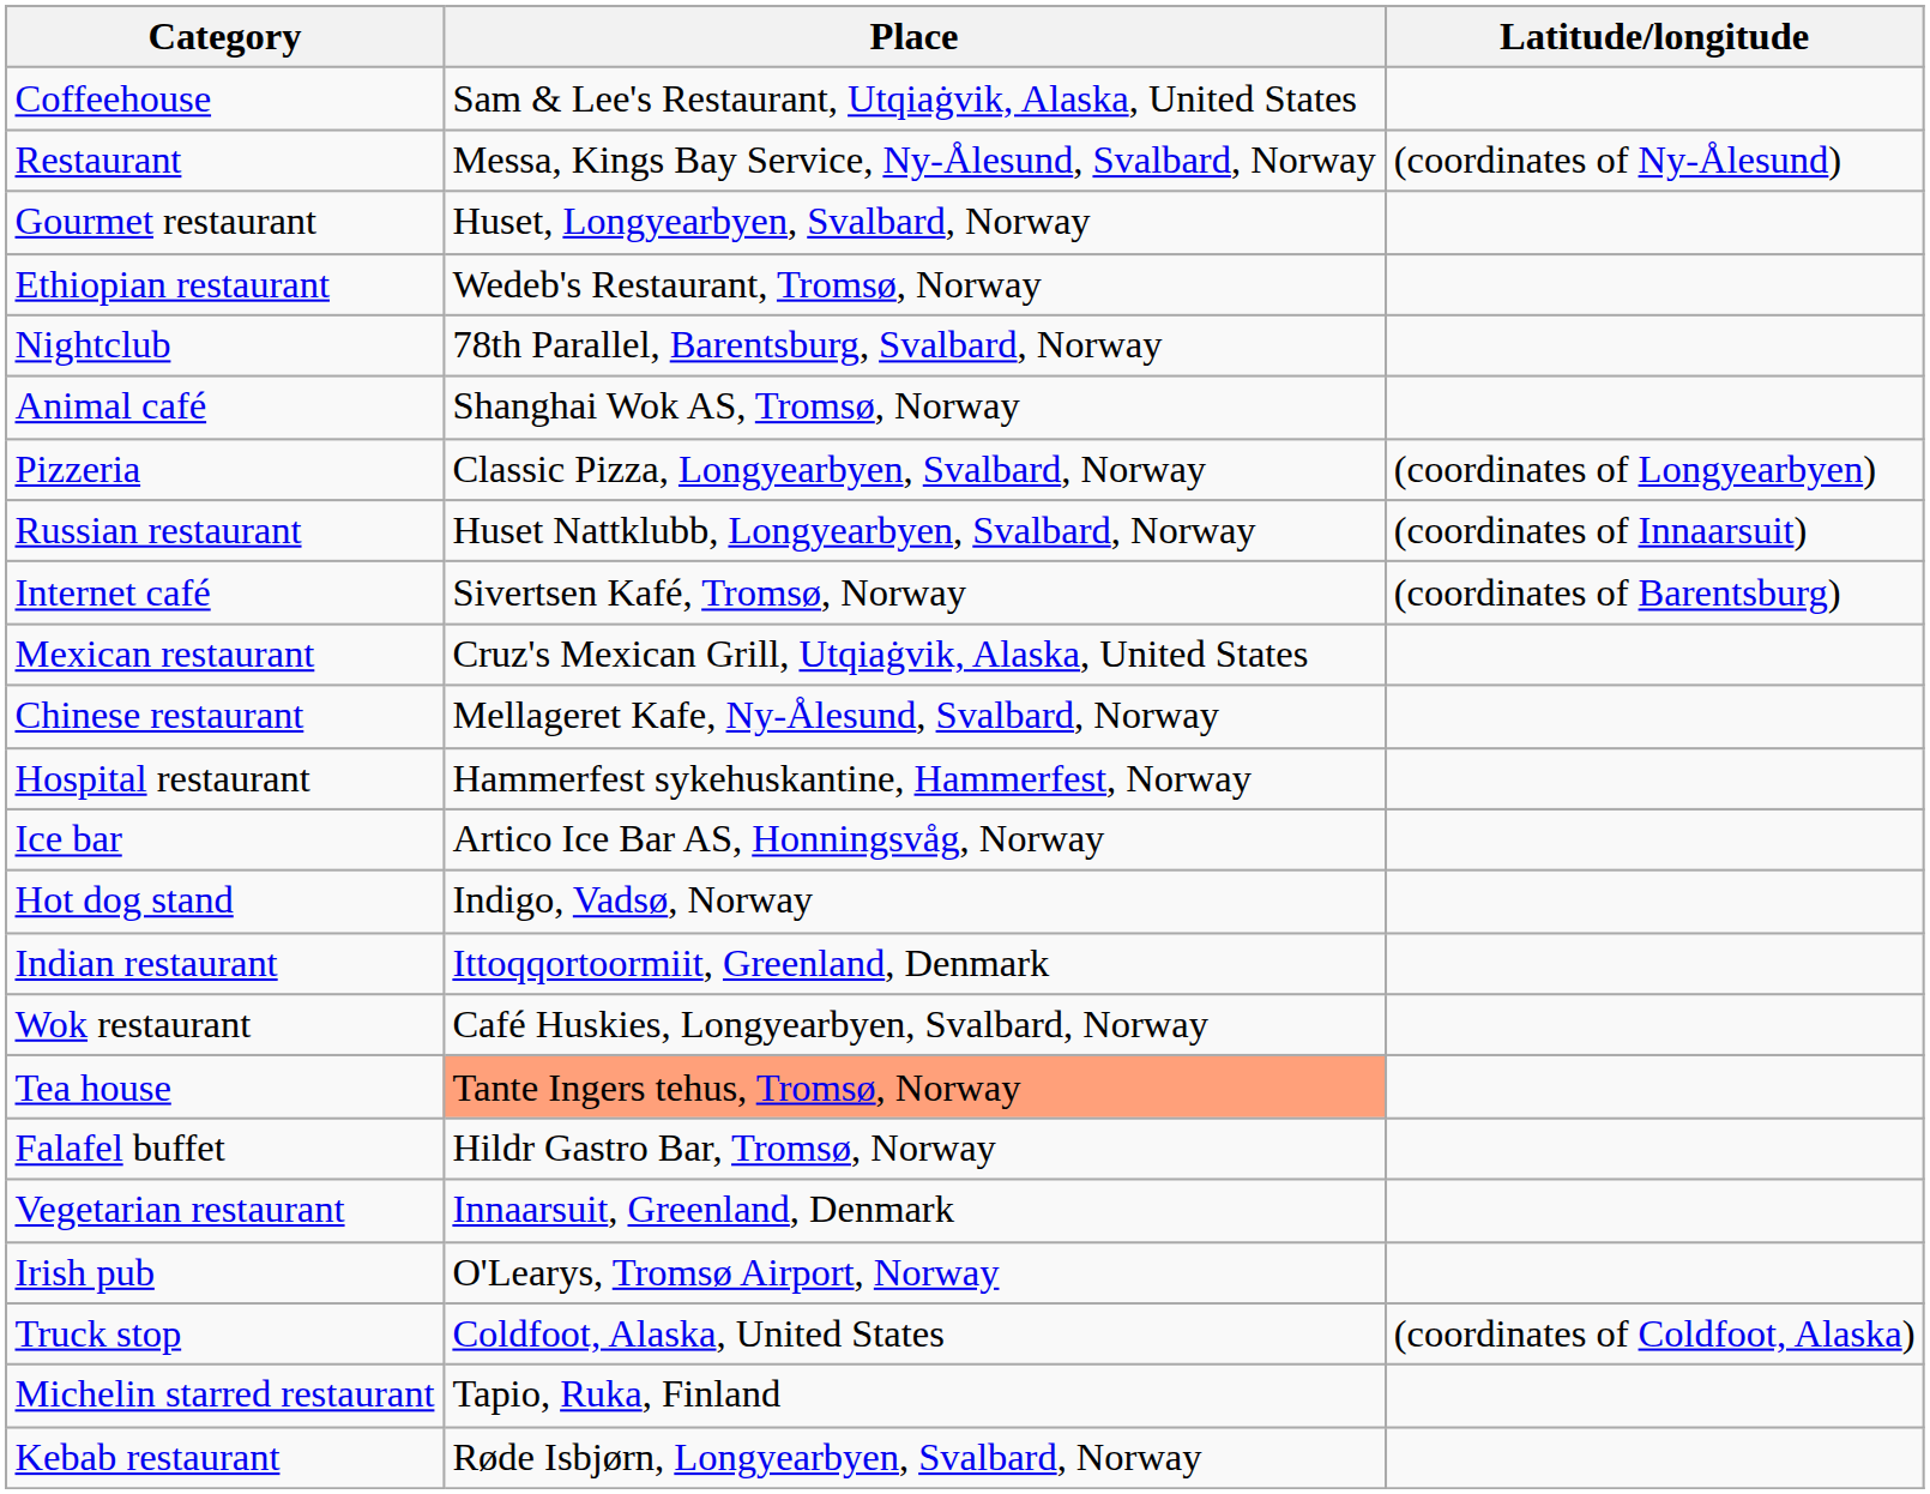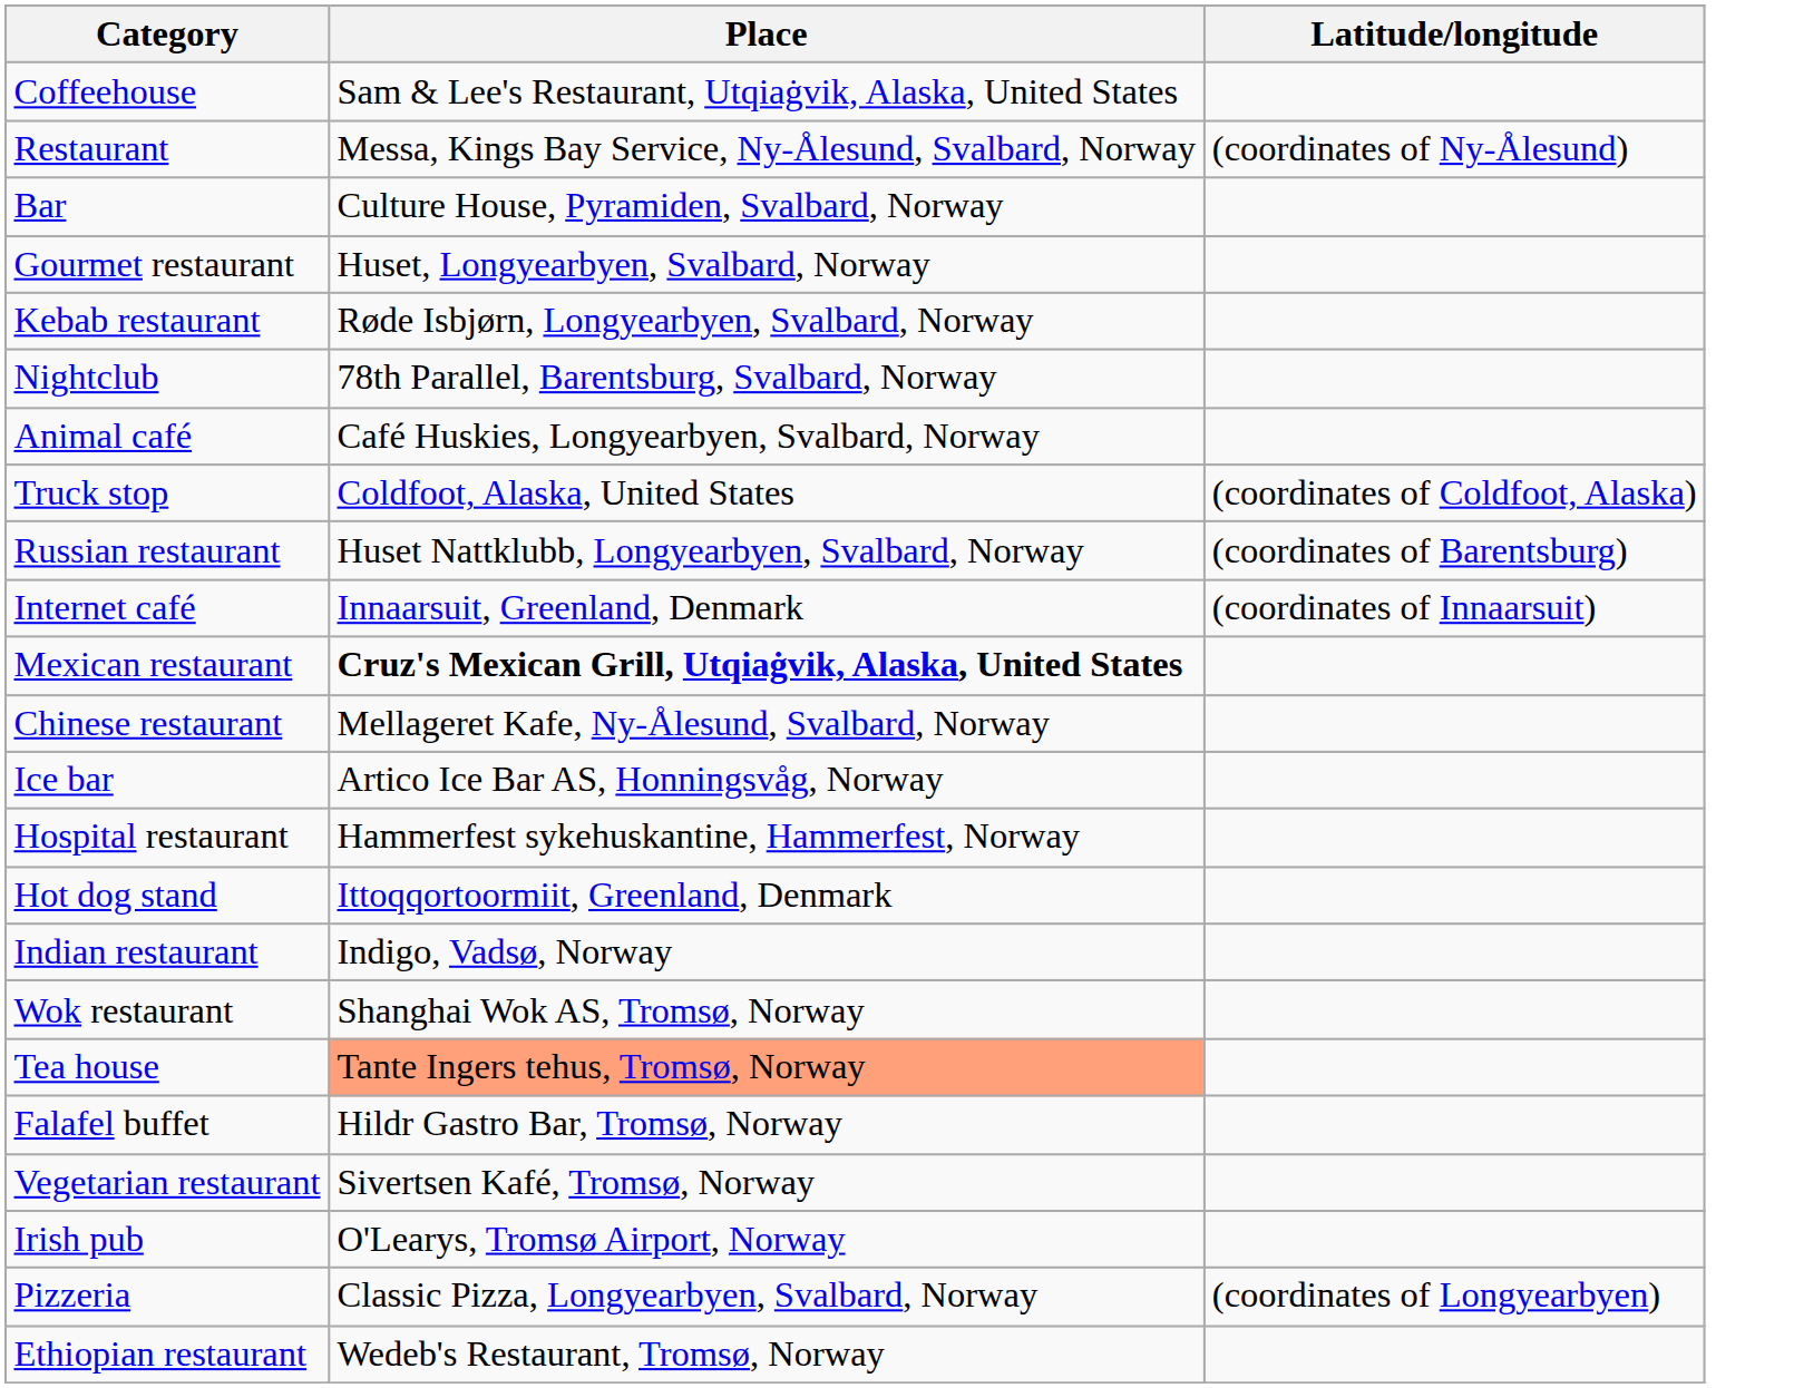 <table class="wikitable">
 <tr>
 <th>Category</th>
 <th>Place</th>
 <th>Latitude/longitude</th>
 </tr>
 <tr>
 <td><a href='#'>Coffeehouse</a></td>
 <td>Sam & Lee's Restaurant, <a href='#'>Utqiaġvik, Alaska</a>, United States</td>
 <td></td>
 </tr>
 <tr>
 <td><a href='#'>Restaurant</a></td>
 <td>Messa, Kings Bay Service, <a href='#'>Ny-Ålesund</a>, <a href='#'>Svalbard</a>, Norway</td>
 <td> (coordinates of <a href='#'>Ny-Ålesund</a>)</td>
 </tr>
 <tr>
+<td><a href='#'>Bar</a></td>
+<td>Culture House, <a href='#'>Pyramiden</a>, <a href='#'>Svalbard</a>, Norway</td>
+<td></td>
+</tr>
+<tr>
 <td><a href='#'>Gourmet</a> restaurant</td>
 <td>Huset, <a href='#'>Longyearbyen</a>, <a href='#'>Svalbard</a>, Norway</td>
 <td></td>
 </tr>
 <tr>
-<td><a href='#'>Ethiopian restaurant</a></td>
-<td>Wedeb's Restaurant, <a href='#'>Tromsø</a>, Norway</td>
+<td><a href='#'>Kebab restaurant</a></td>
+<td>Røde Isbjørn, <a href='#'>Longyearbyen</a>, <a href='#'>Svalbard</a>, Norway</td>
 <td></td>
 </tr>
 <tr>
 <td><a href='#'>Nightclub</a></td>
 <td>78th Parallel, <a href='#'>Barentsburg</a>, <a href='#'>Svalbard</a>, Norway</td>
 <td></td>
 </tr>
 <tr>
 <td><a href='#'>Animal café</a></td>
-<td>Shanghai Wok AS, <a href='#'>Tromsø</a>, Norway</td>
+<td>Café Huskies, Longyearbyen, Svalbard, Norway</td>
 <td></td>
 </tr>
 <tr>
-<td><a href='#'>Pizzeria</a></td>
-<td>Classic Pizza, <a href='#'>Longyearbyen</a>, <a href='#'>Svalbard</a>, Norway</td>
-<td> (coordinates of <a href='#'>Longyearbyen</a>)</td>
+<td><a href='#'>Truck stop</a></td>
+<td><a href='#'>Coldfoot, Alaska</a>, United States</td>
+<td> (coordinates of <a href='#'>Coldfoot, Alaska</a>)</td>
 </tr>
 <tr>
 <td><a href='#'>Russian restaurant</a></td>
 <td>Huset Nattklubb, <a href='#'>Longyearbyen</a>, <a href='#'>Svalbard</a>, Norway</td>
+<td> (coordinates of <a href='#'>Barentsburg</a>)</td>
+</tr>
+<tr>
+<td><a href='#'>Internet café</a></td>
+<td><a href='#'>Innaarsuit</a>, <a href='#'>Greenland</a>, Denmark</td>
 <td> (coordinates of <a href='#'>Innaarsuit</a>)</td>
 </tr>
 <tr>
-<td><a href='#'>Internet café</a></td>
-<td>Sivertsen Kafé, <a href='#'>Tromsø</a>, Norway</td>
-<td> (coordinates of <a href='#'>Barentsburg</a>)</td>
-</tr>
-<tr>
 <td><a href='#'>Mexican restaurant</a></td>
-<td>Cruz's Mexican Grill, <a href='#'>Utqiaġvik, Alaska</a>, United States</td>
+<td><strong>Cruz's Mexican Grill, <a href='#'>Utqiaġvik, Alaska</a>, United States</strong></td>
 <td></td>
 </tr>
 <tr>
 <td><a href='#'>Chinese restaurant</a></td>
 <td>Mellageret Kafe, <a href='#'>Ny-Ålesund</a>, <a href='#'>Svalbard</a>, Norway</td>
 <td></td>
 </tr>
 <tr>
+<td><a href='#'>Ice bar</a></td>
+<td>Artico Ice Bar AS, <a href='#'>Honningsvåg</a>, Norway</td>
+<td></td>
+</tr>
+<tr>
 <td><a href='#'>Hospital</a> restaurant</td>
 <td>Hammerfest sykehuskantine, <a href='#'>Hammerfest</a>, Norway</td>
 <td></td>
 </tr>
 <tr>
-<td><a href='#'>Ice bar</a></td>
-<td>Artico Ice Bar AS, <a href='#'>Honningsvåg</a>, Norway</td>
+<td><a href='#'>Hot dog stand</a></td>
+<td><a href='#'>Ittoqqortoormiit</a>, <a href='#'>Greenland</a>, Denmark</td>
 <td></td>
 </tr>
 <tr>
-<td><a href='#'>Hot dog stand</a></td>
+<td><a href='#'>Indian restaurant</a></td>
 <td>Indigo, <a href='#'>Vadsø</a>, Norway</td>
 <td></td>
 </tr>
 <tr>
-<td><a href='#'>Indian restaurant</a></td>
-<td><a href='#'>Ittoqqortoormiit</a>, <a href='#'>Greenland</a>, Denmark</td>
-<td></td>
-</tr>
-<tr>
 <td><a href='#'>Wok</a> restaurant</td>
-<td>Café Huskies, Longyearbyen, Svalbard, Norway</td>
+<td>Shanghai Wok AS, <a href='#'>Tromsø</a>, Norway</td>
 <td></td>
 </tr>
 <tr>
 <td><a href='#'>Tea house</a></td>
 <td style="background: lightsalmon;">Tante Ingers tehus, <a href='#'>Tromsø</a>, Norway</td>
 <td></td>
 </tr>
 <tr>
 <td><a href='#'>Falafel</a> buffet</td>
 <td>Hildr Gastro Bar, <a href='#'>Tromsø</a>, Norway</td>
 <td></td>
 </tr>
 <tr>
 <td><a href='#'>Vegetarian restaurant</a></td>
-<td><a href='#'>Innaarsuit</a>, <a href='#'>Greenland</a>, Denmark</td>
+<td>Sivertsen Kafé, <a href='#'>Tromsø</a>, Norway</td>
 <td></td>
 </tr>
 <tr>
 <td><a href='#'>Irish pub</a></td>
 <td>O'Learys, <a href='#'>Tromsø Airport</a>, <a href='#'>Norway</a></td>
 <td></td>
 </tr>
 <tr>
-<td><a href='#'>Truck stop</a></td>
-<td><a href='#'>Coldfoot, Alaska</a>, United States</td>
-<td> (coordinates of <a href='#'>Coldfoot, Alaska</a>)</td>
+<td><a href='#'>Pizzeria</a></td>
+<td>Classic Pizza, <a href='#'>Longyearbyen</a>, <a href='#'>Svalbard</a>, Norway</td>
+<td> (coordinates of <a href='#'>Longyearbyen</a>)</td>
 </tr>
 <tr>
-<td><a href='#'>Michelin starred restaurant</a></td>
-<td>Tapio, <a href='#'>Ruka</a>, Finland</td>
-<td></td>
-</tr>
-<tr>
-<td><a href='#'>Kebab restaurant</a></td>
-<td>Røde Isbjørn, <a href='#'>Longyearbyen</a>, <a href='#'>Svalbard</a>, Norway</td>
+<td><a href='#'>Ethiopian restaurant</a></td>
+<td>Wedeb's Restaurant, <a href='#'>Tromsø</a>, Norway</td>
 <td></td>
 </tr>
 </table>
